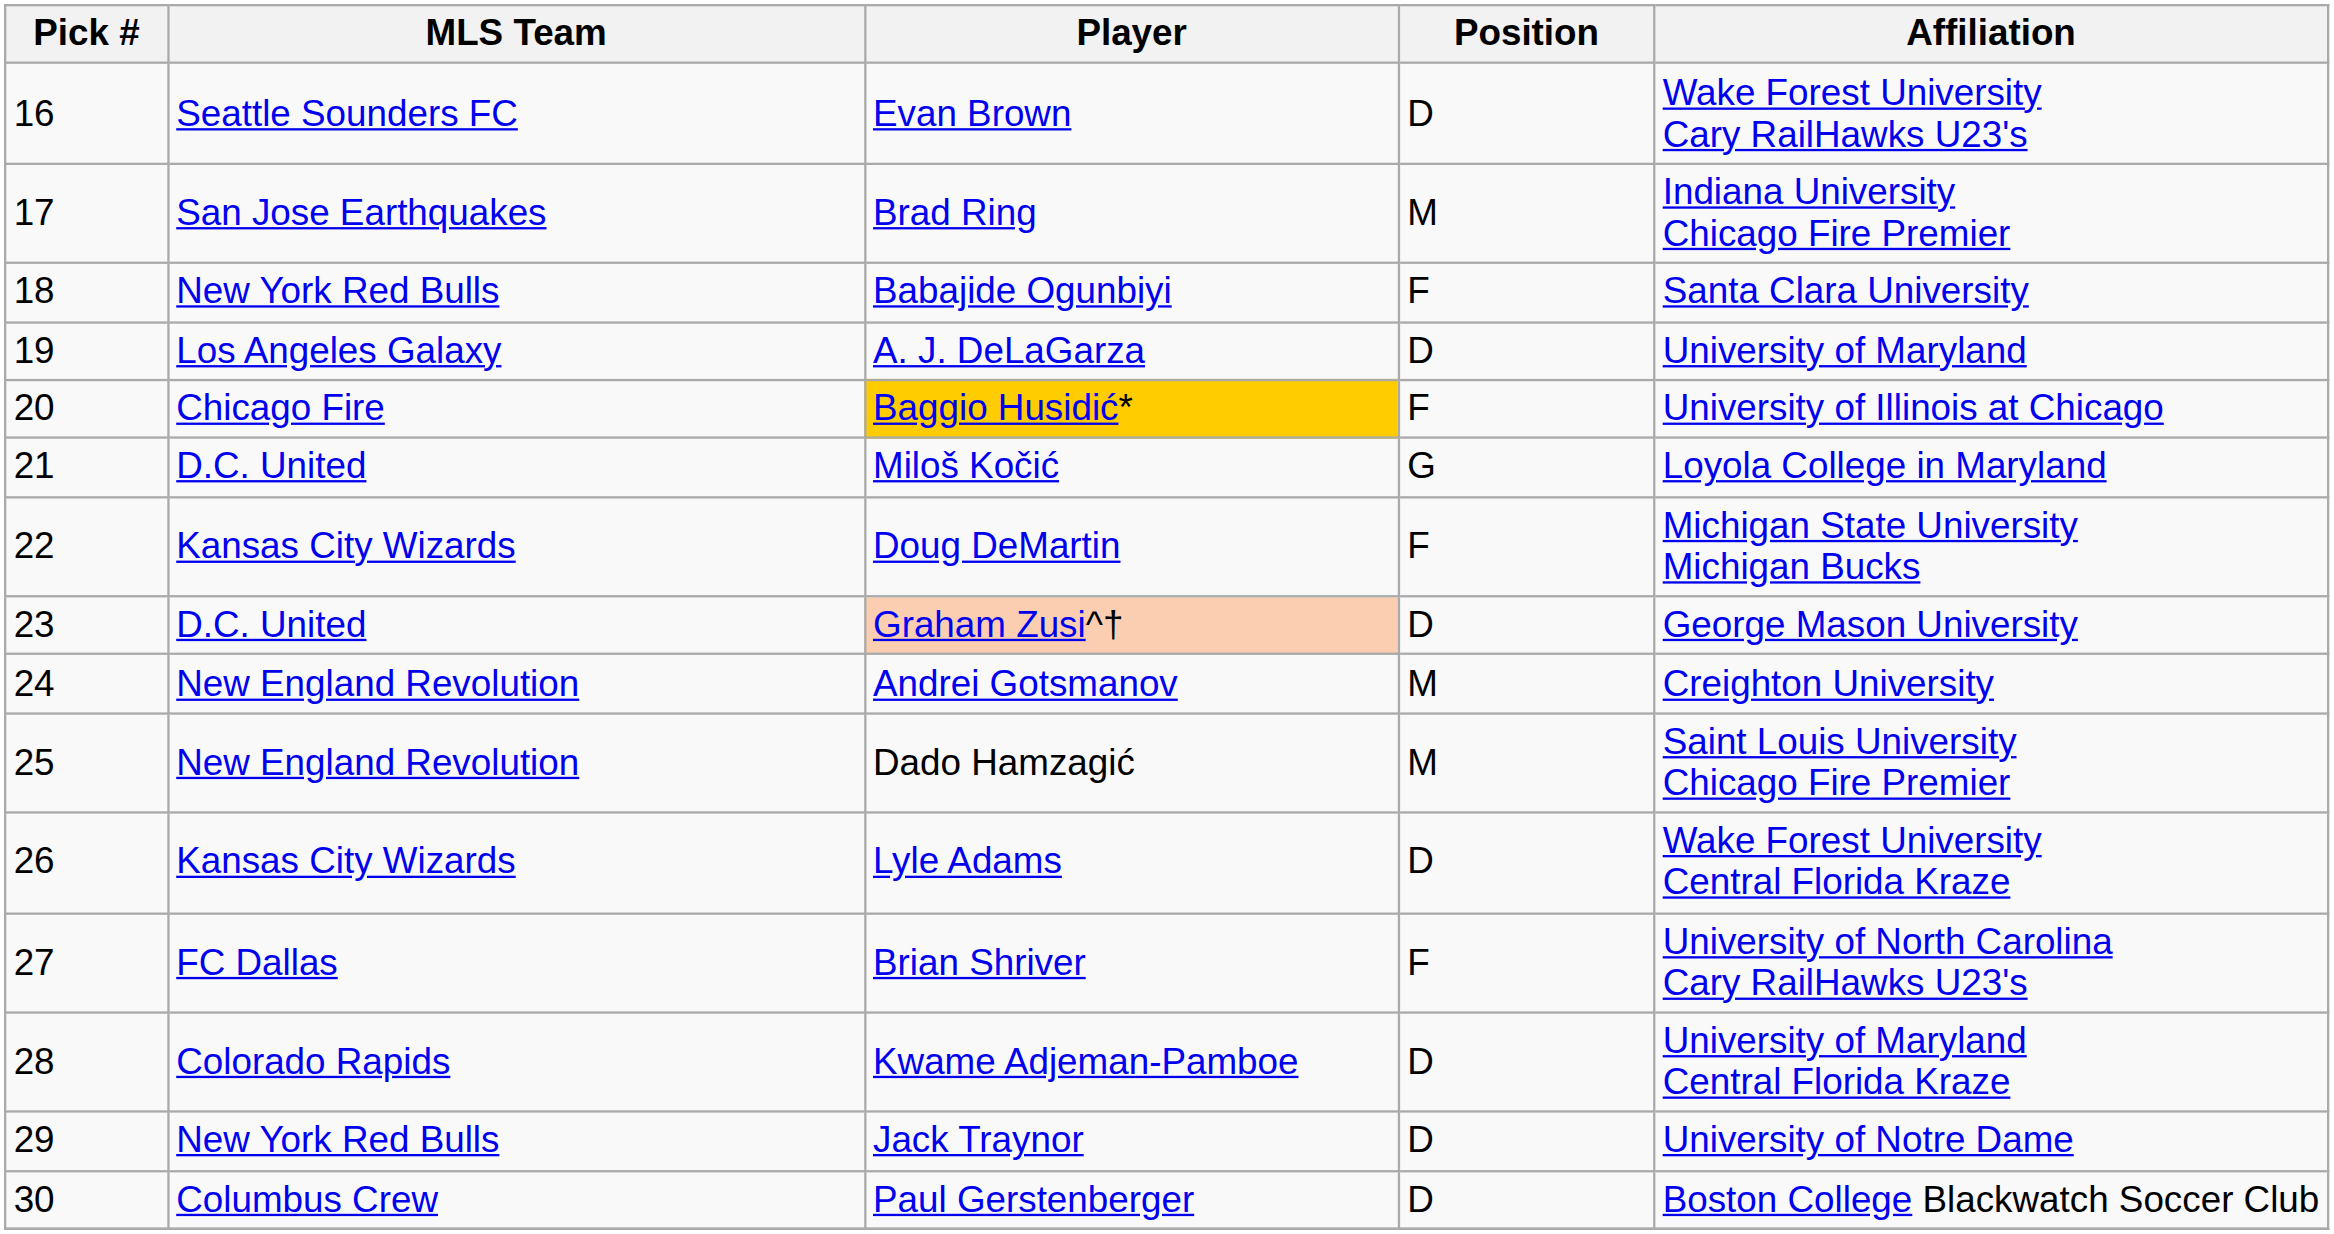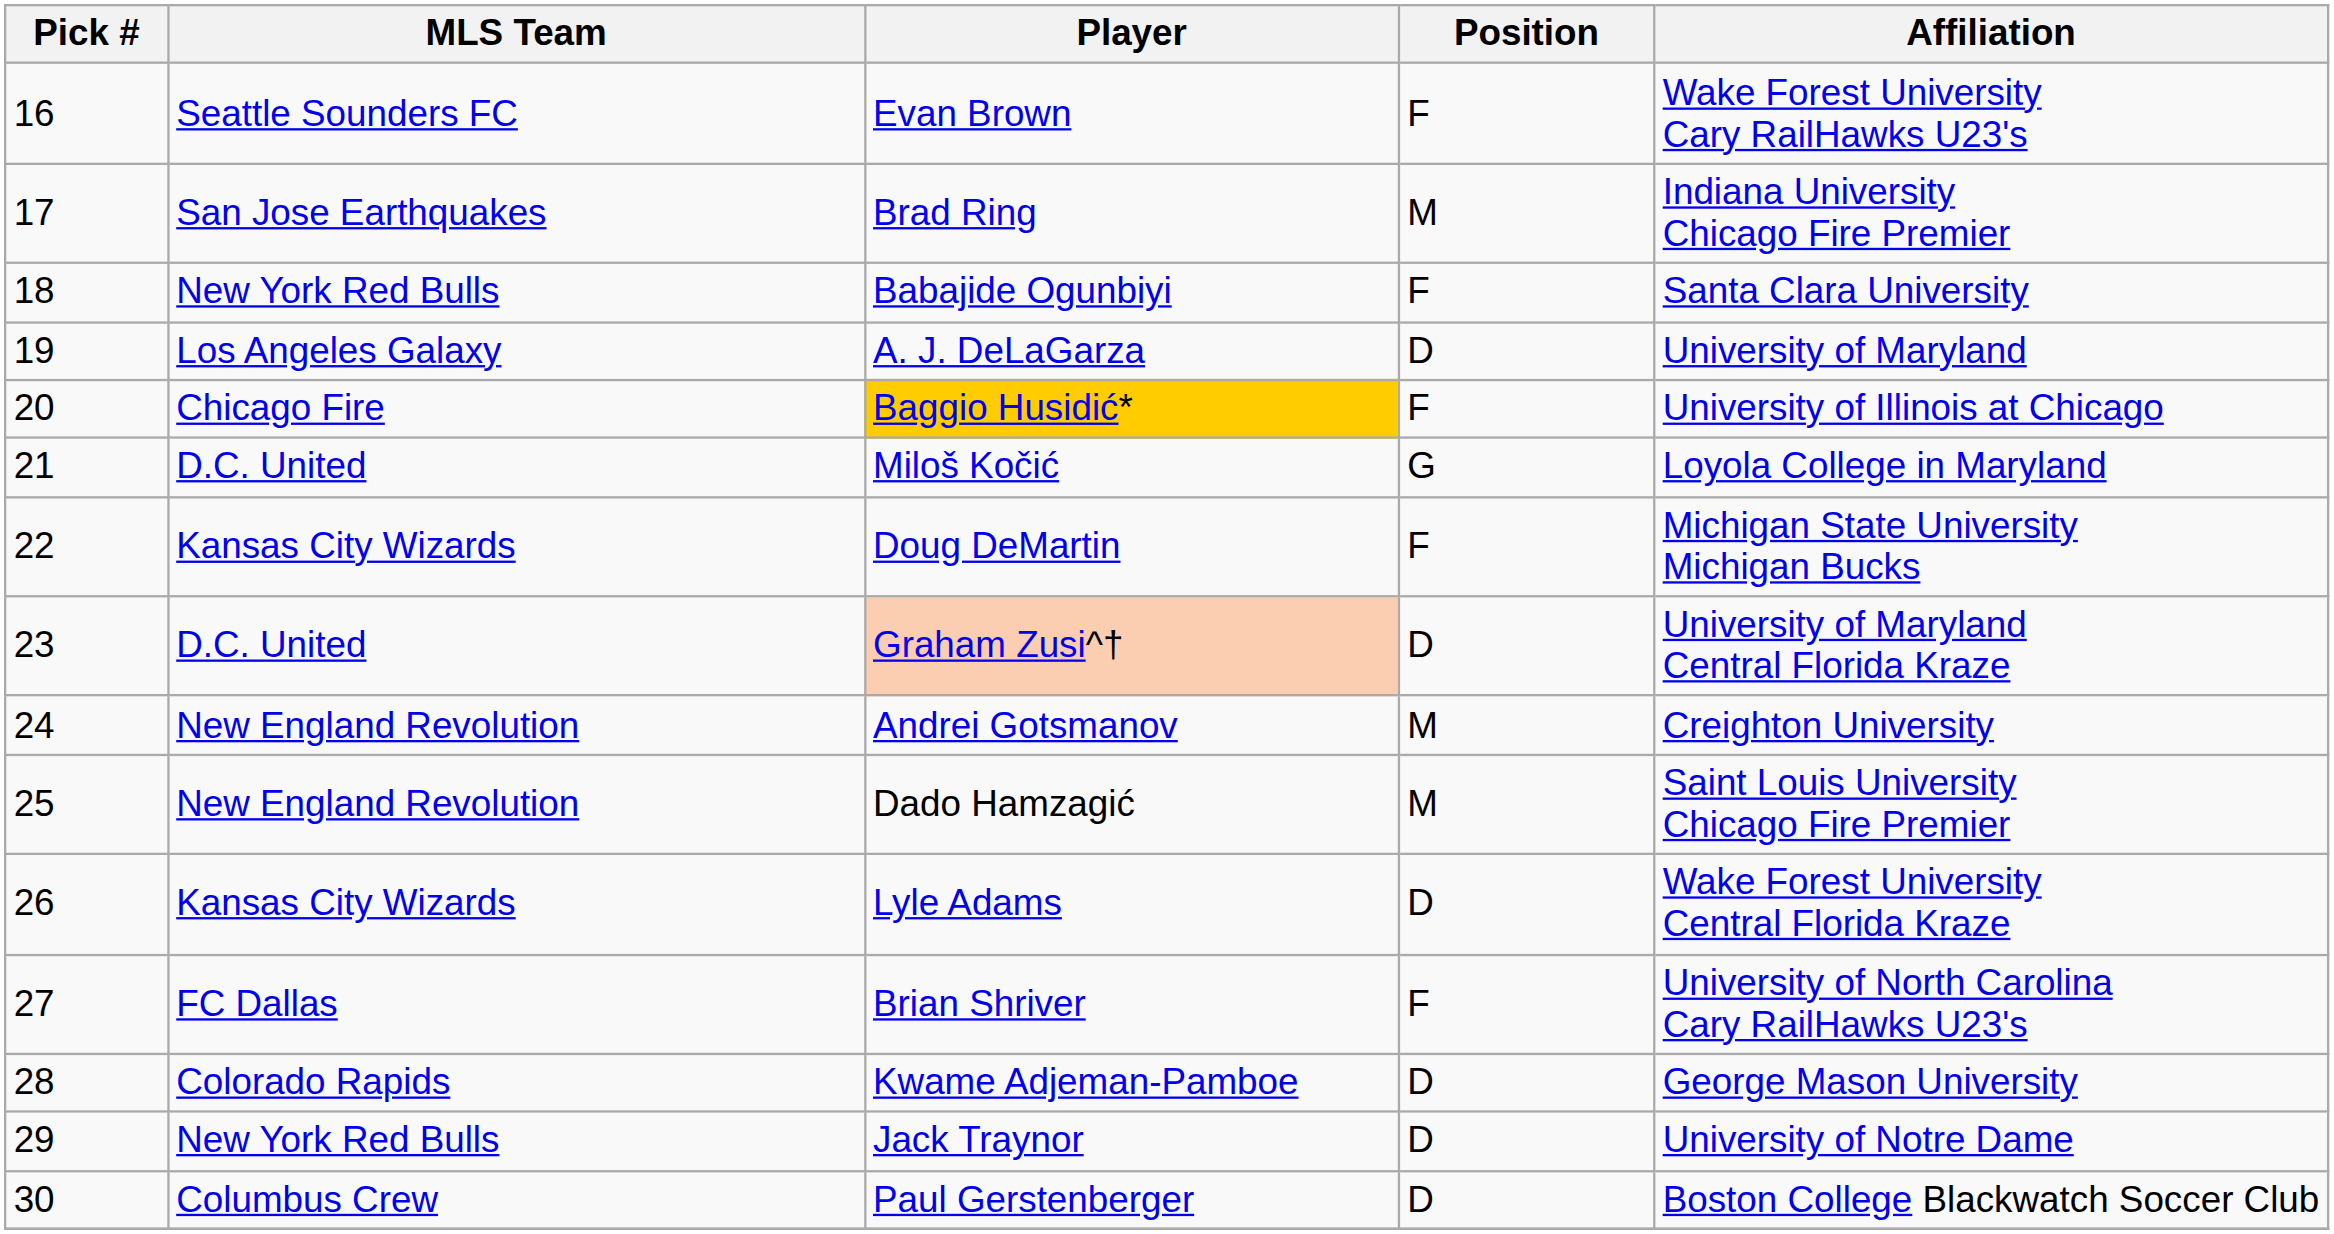 <table class="wikitable sortable">
 <tr>
 <th width=7%>Pick #</th>
 <th width=30%>MLS Team</th>
 <th width=23%>Player</th>
 <th width=11%>Position</th>
 <th>Affiliation</th>
 </tr>
 <tr>
 <td>16</td>
 <td><a href='#'>Seattle Sounders FC</a></td>
 <td> <a href='#'>Evan Brown</a></td>
-<td>D</td>
+<td>F</td>
 <td><a href='#'>Wake Forest University</a><br><a href='#'>Cary RailHawks U23's</a></td>
 </tr>
 <tr>
 <td>17</td>
 <td><a href='#'>San Jose Earthquakes</a></td>
 <td> <a href='#'>Brad Ring</a></td>
 <td>M</td>
 <td><a href='#'>Indiana University</a><br><a href='#'>Chicago Fire Premier</a></td>
 </tr>
 <tr>
 <td>18</td>
 <td><a href='#'>New York Red Bulls</a> </td>
 <td> <a href='#'>Babajide Ogunbiyi</a></td>
 <td>F</td>
 <td><a href='#'>Santa Clara University</a></td>
 </tr>
 <tr>
 <td>19</td>
 <td><a href='#'>Los Angeles Galaxy</a> </td>
 <td> <a href='#'>A. J. DeLaGarza</a></td>
 <td>D</td>
 <td><a href='#'>University of Maryland</a></td>
 </tr>
 <tr>
 <td>20</td>
 <td><a href='#'>Chicago Fire</a> </td>
 <td style="background:#FFCC00"> <a href='#'>Baggio Husidić</a>*</td>
 <td>F</td>
 <td><a href='#'>University of Illinois at Chicago</a></td>
 </tr>
 <tr>
 <td>21</td>
 <td><a href='#'>D.C. United</a></td>
 <td> <a href='#'>Miloš Kočić</a></td>
 <td>G</td>
 <td><a href='#'>Loyola College in Maryland</a></td>
 </tr>
 <tr>
 <td>22</td>
 <td><a href='#'>Kansas City Wizards</a> </td>
 <td> <a href='#'>Doug DeMartin</a></td>
 <td>F</td>
 <td><a href='#'>Michigan State University</a><br><a href='#'>Michigan Bucks</a></td>
 </tr>
 <tr>
 <td>23</td>
 <td><a href='#'>D.C. United</a> </td>
 <td bgcolor="#FBCEB1"> <a href='#'>Graham Zusi</a>^†</td>
 <td>D</td>
-<td><a href='#'>George Mason University</a></td>
+<td><a href='#'>University of Maryland</a><br><a href='#'>Central Florida Kraze</a></td>
 </tr>
 <tr>
 <td>24</td>
 <td><a href='#'>New England Revolution</a> </td>
 <td> <a href='#'>Andrei Gotsmanov</a></td>
 <td>M</td>
 <td><a href='#'>Creighton University</a></td>
 </tr>
 <tr>
 <td>25</td>
 <td><a href='#'>New England Revolution</a></td>
 <td> Dado Hamzagić</td>
 <td>M</td>
 <td><a href='#'>Saint Louis University</a><br><a href='#'>Chicago Fire Premier</a></td>
 </tr>
 <tr>
 <td>26</td>
 <td><a href='#'>Kansas City Wizards</a></td>
 <td> <a href='#'>Lyle Adams</a></td>
 <td>D</td>
 <td><a href='#'>Wake Forest University</a><br><a href='#'>Central Florida Kraze</a></td>
 </tr>
 <tr>
 <td>27</td>
 <td><a href='#'>FC Dallas</a> </td>
 <td> <a href='#'>Brian Shriver</a></td>
 <td>F</td>
 <td><a href='#'>University of North Carolina</a><br><a href='#'>Cary RailHawks U23's</a></td>
 </tr>
 <tr>
 <td>28</td>
 <td><a href='#'>Colorado Rapids</a></td>
 <td> <a href='#'>Kwame Adjeman-Pamboe</a></td>
 <td>D</td>
-<td><a href='#'>University of Maryland</a><br><a href='#'>Central Florida Kraze</a></td>
+<td><a href='#'>George Mason University</a></td>
 </tr>
 <tr>
 <td>29</td>
 <td><a href='#'>New York Red Bulls</a></td>
 <td> <a href='#'>Jack Traynor</a></td>
 <td>D</td>
 <td><a href='#'>University of Notre Dame</a></td>
 </tr>
 <tr>
 <td>30</td>
 <td><a href='#'>Columbus Crew</a></td>
 <td> <a href='#'>Paul Gerstenberger</a></td>
 <td>D</td>
 <td><a href='#'>Boston College</a> Blackwatch Soccer Club</td>
 </tr>
 <tr>
 </tr>
 </table>
